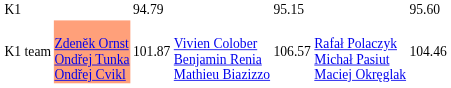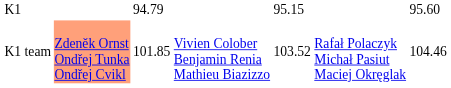 <table>
 <tr>
 <td>K1</td>
 <td></td>
 <td>94.79</td>
 <td></td>
 <td>95.15</td>
 <td></td>
 <td>95.60</td>
 </tr>
 <tr>
 <td>K1 team</td>
 <td style="background: lightsalmon;"><br><a href='#'>Zdeněk Ornst</a><br><a href='#'>Ondřej Tunka</a><br><a href='#'>Ondřej Cvikl</a></td>
-<td>101.87</td>
+<td>101.85</td>
 <td><br><a href='#'>Vivien Colober</a><br><a href='#'>Benjamin Renia</a><br><a href='#'>Mathieu Biazizzo</a></td>
-<td>106.57</td>
+<td>103.52</td>
 <td><br><a href='#'>Rafał Polaczyk</a><br><a href='#'>Michał Pasiut</a><br><a href='#'>Maciej Okręglak</a></td>
 <td>104.46</td>
 </tr>
 </table>
